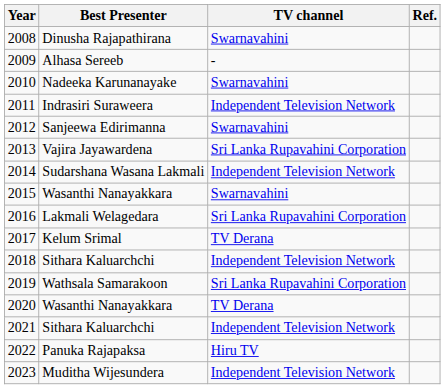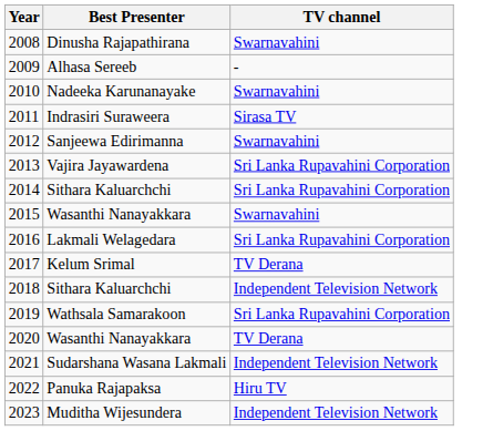 <table class="wikitable">
 <tr>
 <th>Year</th>
 <th>Best Presenter</th>
 <th>TV channel</th>
-<th>Ref.</th>
 </tr>
 <tr>
 <td>2008</td>
 <td>Dinusha Rajapathirana</td>
 <td><a href='#'>Swarnavahini</a></td>
-<td></td>
 </tr>
 <tr>
 <td>2009</td>
 <td>Alhasa Sereeb</td>
 <td>-</td>
-<td></td>
 </tr>
 <tr>
 <td>2010</td>
 <td>Nadeeka Karunanayake</td>
 <td><a href='#'>Swarnavahini</a></td>
-<td></td>
 </tr>
 <tr>
 <td>2011</td>
 <td>Indrasiri Suraweera</td>
-<td><a href='#'>Independent Television Network</a></td>
-<td></td>
+<td><a href='#'>Sirasa TV</a></td>
 </tr>
 <tr>
 <td>2012</td>
 <td>Sanjeewa Edirimanna</td>
 <td><a href='#'>Swarnavahini</a></td>
-<td></td>
 </tr>
 <tr>
 <td>2013</td>
 <td>Vajira Jayawardena</td>
 <td><a href='#'>Sri Lanka Rupavahini Corporation</a></td>
-<td></td>
 </tr>
 <tr>
 <td>2014</td>
-<td>Sudarshana Wasana Lakmali</td>
-<td><a href='#'>Independent Television Network</a></td>
-<td></td>
+<td>Sithara Kaluarchchi</td>
+<td><a href='#'>Sri Lanka Rupavahini Corporation</a></td>
 </tr>
 <tr>
 <td>2015</td>
 <td>Wasanthi Nanayakkara</td>
 <td><a href='#'>Swarnavahini</a></td>
-<td></td>
 </tr>
 <tr>
 <td>2016</td>
 <td>Lakmali Welagedara</td>
 <td><a href='#'>Sri Lanka Rupavahini Corporation</a></td>
-<td></td>
 </tr>
 <tr>
 <td>2017</td>
 <td>Kelum Srimal</td>
 <td><a href='#'>TV Derana</a></td>
-<td></td>
 </tr>
 <tr>
 <td>2018</td>
 <td>Sithara Kaluarchchi</td>
 <td><a href='#'>Independent Television Network</a></td>
-<td></td>
 </tr>
 <tr>
 <td>2019</td>
 <td>Wathsala Samarakoon</td>
 <td><a href='#'>Sri Lanka Rupavahini Corporation</a></td>
-<td></td>
 </tr>
 <tr>
 <td>2020</td>
 <td>Wasanthi Nanayakkara</td>
 <td><a href='#'>TV Derana</a></td>
-<td></td>
 </tr>
 <tr>
 <td>2021</td>
-<td>Sithara Kaluarchchi</td>
+<td>Sudarshana Wasana Lakmali</td>
 <td><a href='#'>Independent Television Network</a></td>
-<td></td>
 </tr>
 <tr>
 <td>2022</td>
 <td>Panuka Rajapaksa</td>
 <td><a href='#'>Hiru TV</a></td>
-<td></td>
 </tr>
 <tr>
 <td>2023</td>
 <td>Muditha Wijesundera</td>
 <td><a href='#'>Independent Television Network</a></td>
-<td></td>
 </tr>
 </table>
